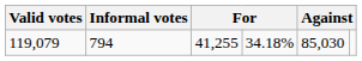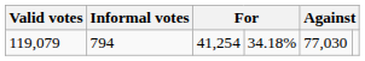 <table class="wikitable">
 <tr>
 <th>Valid votes</th>
 <th>Informal votes</th>
 <th align=center colspan="2">For</th>
 <th align=center colspan="2">Against</th>
 </tr>
 <tr>
 <td>119,079</td>
 <td>794</td>
-<td>41,255</td>
+<td>41,254</td>
 <td>34.18%</td>
-<td>85,030</td>
+<td>77,030</td>
 <td></td>
 </tr>
 </table>
